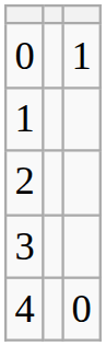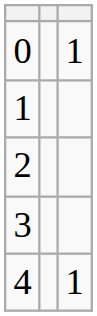 <table class="wikitable">
 <tr>
 <th></th>
 <th></th>
 <th></th>
 </tr>
 <tr>
 <td>0</td>
 <td></td>
 <td>1</td>
 </tr>
 <tr>
 <td>1</td>
 <td></td>
 <td></td>
 </tr>
 <tr>
 <td>2</td>
 <td></td>
 <td></td>
 </tr>
 <tr>
 <td>3</td>
 <td></td>
 <td></td>
 </tr>
 <tr>
 <td>4</td>
 <td></td>
-<td>0</td>
+<td>1</td>
 </tr>
 </table>
